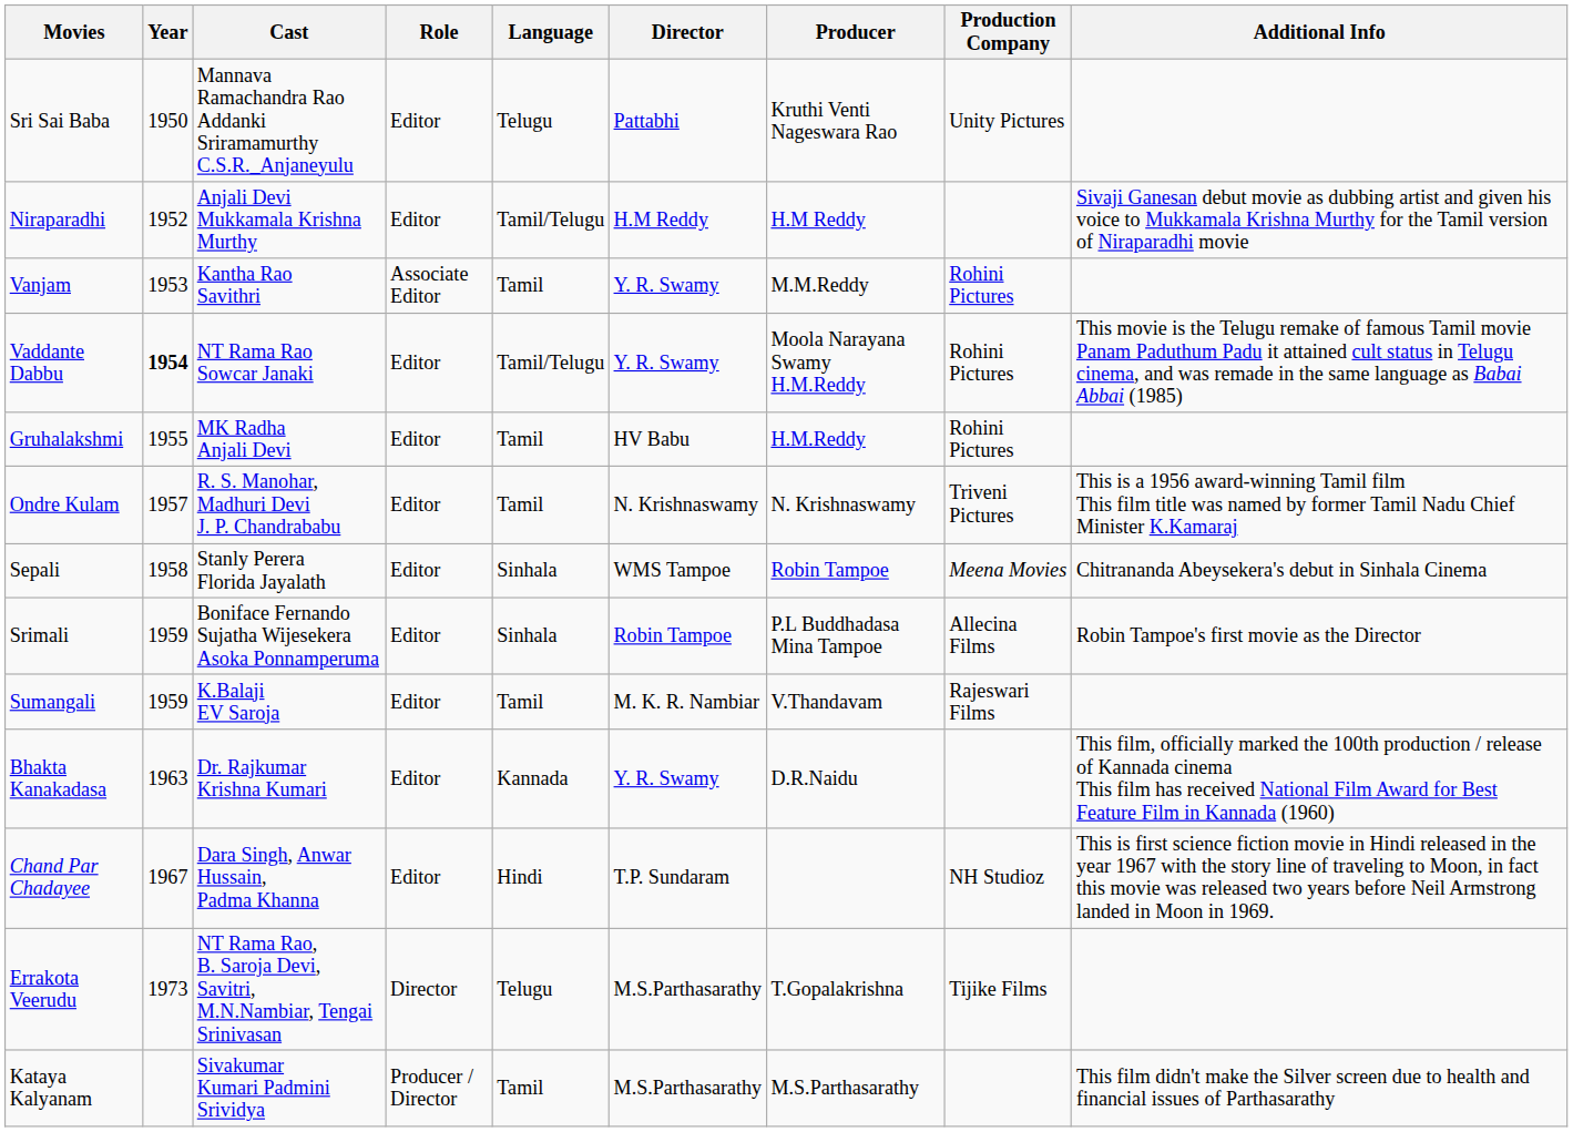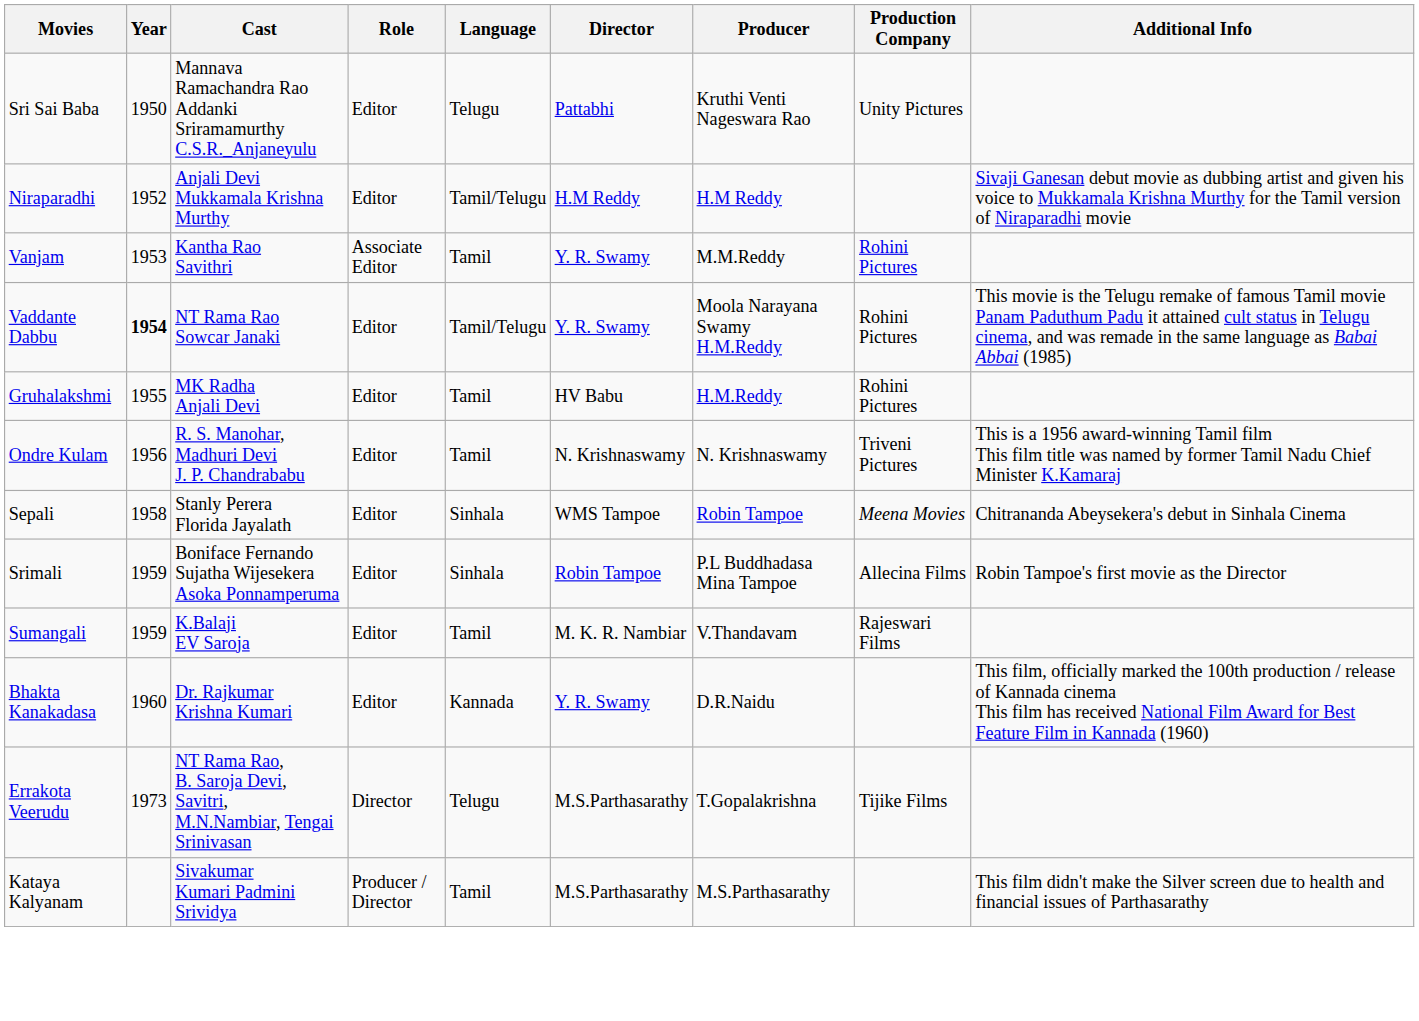 <table class="wikitable">
 <tr>
 <th>Movies</th>
 <th>Year</th>
 <th>Cast</th>
 <th>Role</th>
 <th>Language</th>
 <th>Director</th>
 <th>Producer</th>
 <th>Production Company</th>
 <th>Additional Info</th>
 </tr>
 <tr>
 <td>Sri Sai Baba<br></td>
 <td>1950</td>
 <td>Mannava Ramachandra Rao<br>Addanki Sriramamurthy<br><a href='#'>C.S.R._Anjaneyulu</a></td>
 <td>Editor</td>
 <td>Telugu</td>
 <td><a href='#'>Pattabhi</a></td>
 <td>Kruthi Venti Nageswara Rao</td>
 <td>Unity Pictures</td>
 <td></td>
 </tr>
 <tr>
 <td><a href='#'>Niraparadhi</a><br></td>
 <td>1952</td>
 <td><a href='#'>Anjali Devi</a><br><a href='#'>Mukkamala Krishna Murthy</a></td>
 <td>Editor </td>
 <td>Tamil/Telugu</td>
 <td><a href='#'>H.M Reddy</a></td>
 <td><a href='#'>H.M Reddy</a></td>
 <td></td>
 <td><a href='#'>Sivaji Ganesan</a> debut movie as dubbing artist and given his voice to <a href='#'>Mukkamala Krishna Murthy</a> for the Tamil version of <a href='#'>Niraparadhi</a> movie</td>
 </tr>
 <tr>
 <td><a href='#'>Vanjam</a></td>
 <td>1953</td>
 <td><a href='#'>Kantha Rao</a><br><a href='#'>Savithri</a></td>
 <td>Associate Editor</td>
 <td>Tamil</td>
 <td><a href='#'>Y. R. Swamy</a></td>
 <td>M.M.Reddy</td>
 <td><a href='#'>Rohini Pictures</a></td>
 <td></td>
 </tr>
 <tr>
 <td><a href='#'>Vaddante Dabbu</a><br></td>
 <td><strong>1954</strong></td>
 <td><a href='#'>NT Rama Rao</a><br><a href='#'>Sowcar Janaki</a></td>
 <td>Editor</td>
 <td>Tamil/Telugu</td>
 <td><a href='#'>Y. R. Swamy</a></td>
 <td>Moola Narayana Swamy<br><a href='#'>H.M.Reddy</a></td>
 <td>Rohini Pictures</td>
 <td>This movie is the Telugu remake of famous Tamil movie <a href='#'>Panam Paduthum Padu</a> it attained <a href='#'>cult status</a> in <a href='#'>Telugu cinema</a>, and was remade in the same language as <em><a href='#'>Babai Abbai</a></em> (1985) </td>
 </tr>
 <tr>
 <td><a href='#'>Gruhalakshmi</a><br></td>
 <td>1955</td>
 <td><a href='#'>MK Radha</a><br><a href='#'>Anjali Devi</a></td>
 <td>Editor</td>
 <td>Tamil</td>
 <td>HV Babu</td>
 <td><a href='#'>H.M.Reddy</a></td>
 <td>Rohini Pictures</td>
 <td></td>
 </tr>
 <tr>
 <td><a href='#'>Ondre Kulam</a><br></td>
-<td>1957</td>
+<td>1956</td>
 <td><a href='#'>R. S. Manohar</a>,<br><a href='#'>Madhuri Devi</a><br><a href='#'>J. P. Chandrababu</a></td>
 <td>Editor</td>
 <td>Tamil</td>
 <td>N. Krishnaswamy</td>
 <td>N. Krishnaswamy</td>
 <td>Triveni Pictures</td>
 <td>This is a 1956 award-winning Tamil film <br>This film title was named by former Tamil Nadu Chief Minister <a href='#'>K.Kamaraj</a></td>
 </tr>
 <tr>
 <td>Sepali</td>
 <td>1958</td>
 <td>Stanly Perera <br>Florida Jayalath </td>
 <td>Editor</td>
 <td>Sinhala</td>
 <td>WMS Tampoe</td>
 <td><a href='#'>Robin Tampoe</a></td>
 <td><em>Meena Movies</em></td>
 <td>Chitrananda Abeysekera's debut in Sinhala Cinema </td>
 </tr>
 <tr>
 <td>Srimali</td>
 <td>1959</td>
 <td>Boniface Fernando <br>Sujatha Wijesekera <br><a href='#'>Asoka Ponnamperuma</a></td>
 <td>Editor</td>
 <td>Sinhala</td>
 <td><a href='#'>Robin Tampoe</a></td>
 <td>P.L Buddhadasa<br>Mina Tampoe</td>
 <td>Allecina Films</td>
 <td>Robin Tampoe's first movie as the Director</td>
 </tr>
 <tr>
 <td><a href='#'>Sumangali</a></td>
 <td>1959</td>
 <td><a href='#'>K.Balaji</a><br><a href='#'>EV Saroja</a></td>
 <td>Editor</td>
 <td>Tamil</td>
 <td>M. K. R. Nambiar</td>
 <td>V.Thandavam</td>
 <td>Rajeswari Films</td>
 <td></td>
 </tr>
 <tr>
 <td><a href='#'>Bhakta Kanakadasa</a><br></td>
-<td>1963</td>
+<td>1960</td>
 <td><a href='#'>Dr. Rajkumar</a><br><a href='#'>Krishna Kumari</a></td>
 <td>Editor</td>
 <td>Kannada</td>
 <td><a href='#'>Y. R. Swamy</a></td>
 <td>D.R.Naidu</td>
 <td></td>
 <td>This film, officially marked the 100th production / release of Kannada cinema<br>This film has received <a href='#'>National Film Award for Best Feature Film in Kannada</a> (1960) </td>
-</tr>
-<tr>
-<td><em><a href='#'>Chand Par Chadayee</a></em><br></td>
-<td>1967</td>
-<td><a href='#'>Dara Singh</a>, <a href='#'>Anwar Hussain</a>,<br><a href='#'>Padma Khanna</a></td>
-<td>Editor</td>
-<td>Hindi</td>
-<td>T.P. Sundaram</td>
-<td></td>
-<td>NH Studioz</td>
-<td>This is first science fiction movie in Hindi released in the year 1967 with the story line of traveling to Moon, in fact this movie was released two years before Neil Armstrong landed in Moon in 1969.</td>
 </tr>
 <tr>
 <td><a href='#'>Errakota Veerudu</a><br></td>
 <td>1973</td>
 <td><a href='#'>NT Rama Rao</a>,<br><a href='#'>B. Saroja Devi</a>, <a href='#'>Savitri</a>,<br><a href='#'>M.N.Nambiar</a>, <a href='#'>Tengai Srinivasan</a></td>
 <td>Director</td>
 <td>Telugu</td>
 <td>M.S.Parthasarathy</td>
 <td>T.Gopalakrishna</td>
 <td>Tijike Films</td>
 <td></td>
 </tr>
 <tr>
 <td>Kataya Kalyanam</td>
 <td></td>
 <td><a href='#'>Sivakumar</a><br><a href='#'>Kumari Padmini</a><br><a href='#'>Srividya</a></td>
 <td>Producer / Director</td>
 <td>Tamil</td>
 <td>M.S.Parthasarathy</td>
 <td>M.S.Parthasarathy</td>
 <td></td>
 <td>This film didn't make the Silver screen due to health and financial issues of Parthasarathy</td>
 </tr>
 </table>
